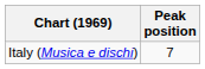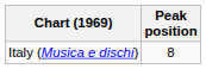 <table class="wikitable">
 <tr>
 <th align="left">Chart (1969)</th>
 <th align="left">Peak<br>position</th>
 </tr>
 <tr>
 <td align="left">Italy (<em><a href='#'>Musica e dischi</a></em>)</td>
-<td align="center">7</td>
+<td align="center">8</td>
 </tr>
 </table>
